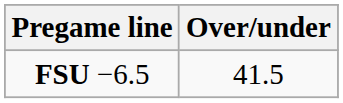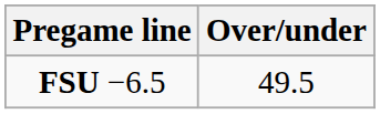 <table class="wikitable">
 <tr align="center">
 <th style=>Pregame line</th>
 <th style=>Over/under</th>
 </tr>
 <tr align="center">
 <td><strong>FSU</strong> −6.5</td>
-<td>41.5</td>
+<td>49.5</td>
 </tr>
 </table>
